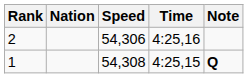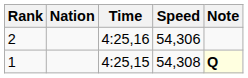 <table class="wikitable" style="font-size:95%;">
 <tr>
 <th>Rank</th>
 <th>Nation</th>
+<th>Time</th>
 <th>Speed</th>
-<th>Time</th>
 <th>Note</th>
 </tr>
 <tr>
 <td>2</td>
 <td></td>
+<td>4:25,16</td>
 <td>54,306</td>
-<td>4:25,16</td>
 <td></td>
 </tr>
 <tr>
 <td>1</td>
 <td></td>
+<td>4:25,15</td>
 <td>54,308</td>
-<td>4:25,15</td>
-<td><strong>Q</strong></td>
+<td style="background: lightyellow;"><strong>Q</strong></td>
 </tr>
 </table>
